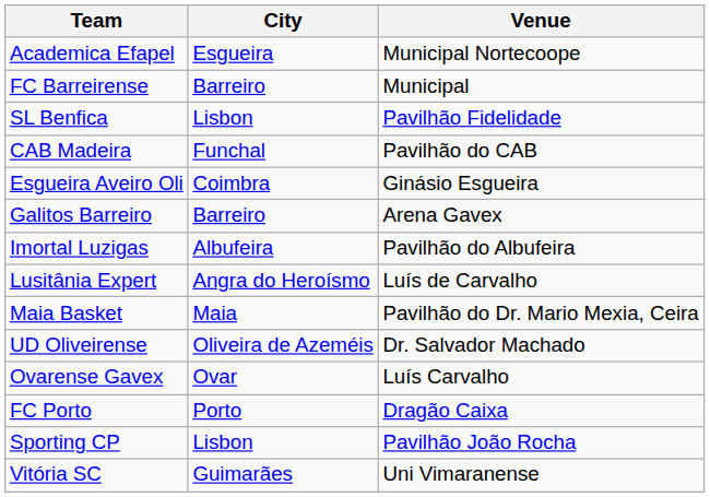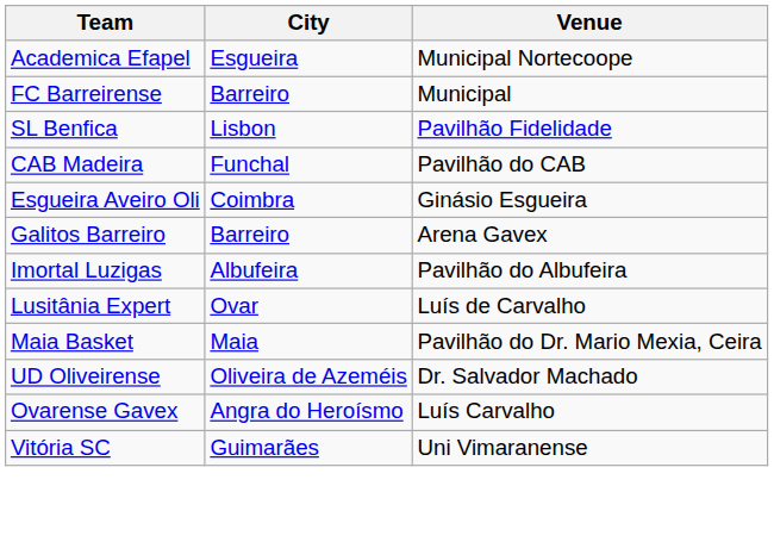 <table class="wikitable sortable">
 <tr>
 <th>Team</th>
 <th>City</th>
 <th>Venue</th>
 </tr>
 <tr>
 <td><a href='#'>Academica Efapel</a></td>
 <td><a href='#'>Esgueira</a></td>
 <td>Municipal Nortecoope</td>
 </tr>
 <tr>
 <td><a href='#'>FC Barreirense</a></td>
 <td><a href='#'>Barreiro</a></td>
 <td>Municipal</td>
 </tr>
 <tr>
 <td><a href='#'>SL Benfica</a></td>
 <td><a href='#'>Lisbon</a></td>
 <td><a href='#'>Pavilhão Fidelidade</a></td>
 </tr>
 <tr>
 <td><a href='#'>CAB Madeira</a></td>
 <td><a href='#'>Funchal</a></td>
 <td>Pavilhão do CAB</td>
 </tr>
 <tr>
 <td><a href='#'>Esgueira Aveiro Oli</a></td>
 <td><a href='#'>Coimbra</a></td>
 <td>Ginásio Esgueira</td>
 </tr>
 <tr>
 <td><a href='#'>Galitos Barreiro</a></td>
 <td><a href='#'>Barreiro</a></td>
 <td>Arena Gavex</td>
 </tr>
 <tr>
 <td><a href='#'>Imortal Luzigas</a></td>
 <td><a href='#'>Albufeira</a></td>
 <td>Pavilhão do Albufeira</td>
 </tr>
 <tr>
 <td><a href='#'>Lusitânia Expert</a></td>
-<td><a href='#'>Angra do Heroísmo</a></td>
+<td><a href='#'>Ovar</a></td>
 <td>Luís de Carvalho</td>
 </tr>
 <tr>
 <td><a href='#'>Maia Basket</a></td>
 <td><a href='#'>Maia</a></td>
 <td>Pavilhão do Dr. Mario Mexia, Ceira</td>
 </tr>
 <tr>
 <td><a href='#'>UD Oliveirense</a></td>
 <td><a href='#'>Oliveira de Azeméis</a></td>
 <td>Dr. Salvador Machado</td>
 </tr>
 <tr>
 <td><a href='#'>Ovarense Gavex</a></td>
-<td><a href='#'>Ovar</a></td>
+<td><a href='#'>Angra do Heroísmo</a></td>
 <td>Luís Carvalho</td>
-</tr>
-<tr>
-<td><a href='#'>FC Porto</a></td>
-<td><a href='#'>Porto</a></td>
-<td><a href='#'>Dragão Caixa</a></td>
-</tr>
-<tr>
-<td><a href='#'>Sporting CP</a></td>
-<td><a href='#'>Lisbon</a></td>
-<td><a href='#'>Pavilhão João Rocha</a></td>
 </tr>
 <tr>
 <td><a href='#'>Vitória SC</a></td>
 <td><a href='#'>Guimarães</a></td>
 <td>Uni Vimaranense</td>
 </tr>
 </table>
